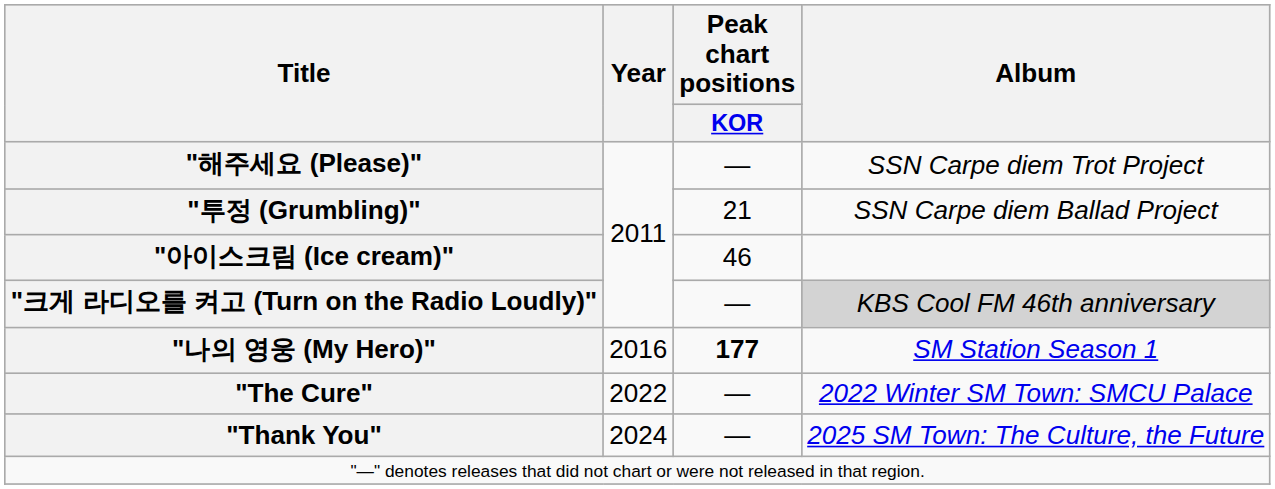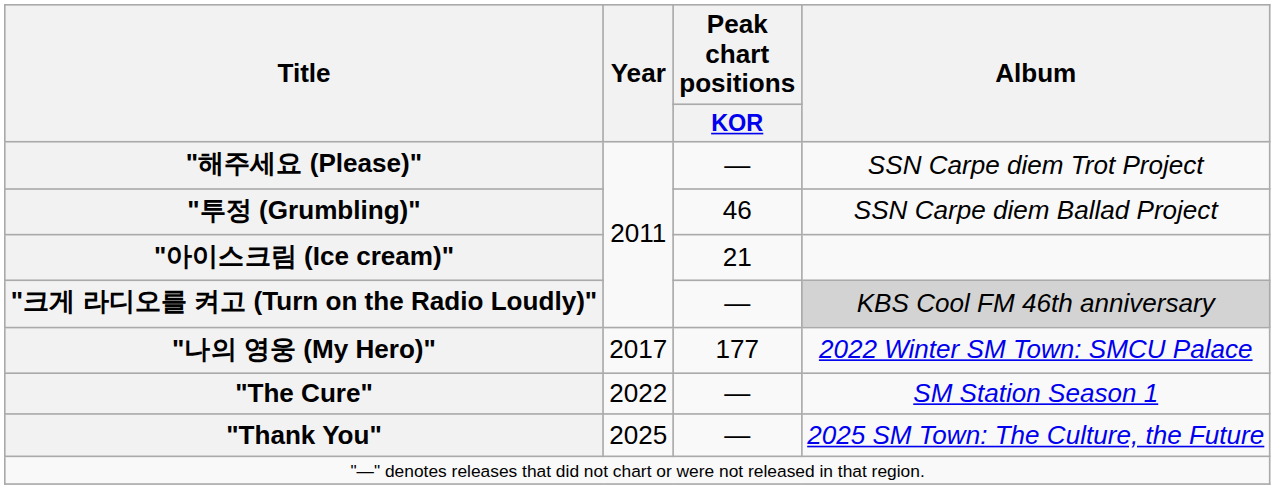 <table class="wikitable plainrowheaders" style="text-align:center;">
 <tr>
 <th scope="col" rowspan="2">Title</th>
 <th scope="col" rowspan="2">Year</th>
 <th scope="col" colspan="1">Peak chart positions</th>
 <th scope="col" rowspan="2">Album</th>
 </tr>
 <tr>
 <th scope="col" style="width:2em;font-size:90%;"><a href='#'>KOR</a><br></th>
 </tr>
 <tr>
 <th scope="row">"해주세요 (Please)"</th>
 <td rowspan="4">2011</td>
 <td>—</td>
 <td><em>SSN Carpe diem Trot Project</em></td>
 </tr>
 <tr>
 <th scope="row">"투정 (Grumbling)"</th>
-<td>21</td>
+<td>46</td>
 <td><em>SSN Carpe diem Ballad Project</em></td>
 </tr>
 <tr>
 <th scope="row">"아이스크림 (Ice cream)"</th>
-<td>46</td>
+<td>21</td>
 <td></td>
 </tr>
 <tr>
 <th scope="row">"크게 라디오를 켜고 (Turn on the Radio Loudly)" </th>
 <td>—</td>
 <td style="background: lightgrey;"><em>KBS Cool FM 46th anniversary</em></td>
 </tr>
 <tr>
 <th scope="row">"나의 영웅 (My Hero)"</th>
-<td>2016</td>
-<td><strong>177</strong></td>
-<td><em><a href='#'>SM Station Season 1</a></em></td>
+<td>2017</td>
+<td>177</td>
+<td><em><a href='#'>2022 Winter SM Town: SMCU Palace</a></em></td>
 </tr>
 <tr>
 <th scope="row">"The Cure"</th>
 <td>2022</td>
 <td>—</td>
-<td><em><a href='#'>2022 Winter SM Town: SMCU Palace</a></em></td>
+<td><em><a href='#'>SM Station Season 1</a></em></td>
 </tr>
 <tr>
 <th scope="row">"Thank You"</th>
-<td>2024</td>
+<td>2025</td>
 <td>—</td>
 <td><em><a href='#'>2025 SM Town: The Culture, the Future</a></em></td>
 </tr>
 <tr>
 <td colspan="5" style="text-align:center; font-size:8pt;">"—" denotes releases that did not chart or were not released in that region.</td>
 </tr>
 </table>
